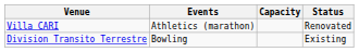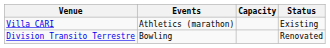 <table class="wikitable sortable">
 <tr>
 <th>Venue</th>
 <th>Events</th>
 <th>Capacity</th>
 <th>Status</th>
 </tr>
 <tr>
 <td><a href='#'>Villa CARI</a></td>
 <td>Athletics (marathon)</td>
 <td></td>
-<td>Renovated</td>
+<td>Existing</td>
 </tr>
 <tr>
 <td><a href='#'>Division Transito Terrestre</a></td>
 <td>Bowling</td>
 <td></td>
-<td>Existing</td>
+<td>Renovated</td>
 </tr>
 </table>
